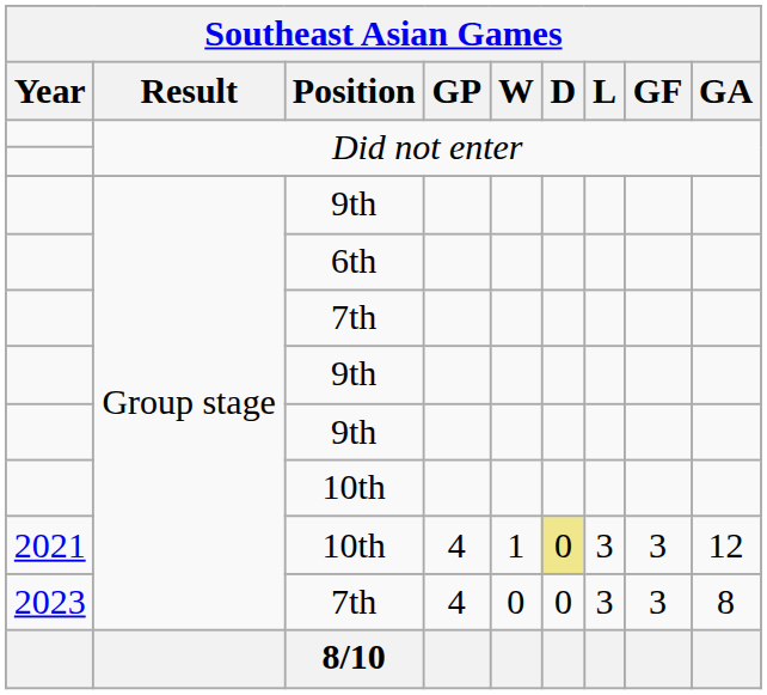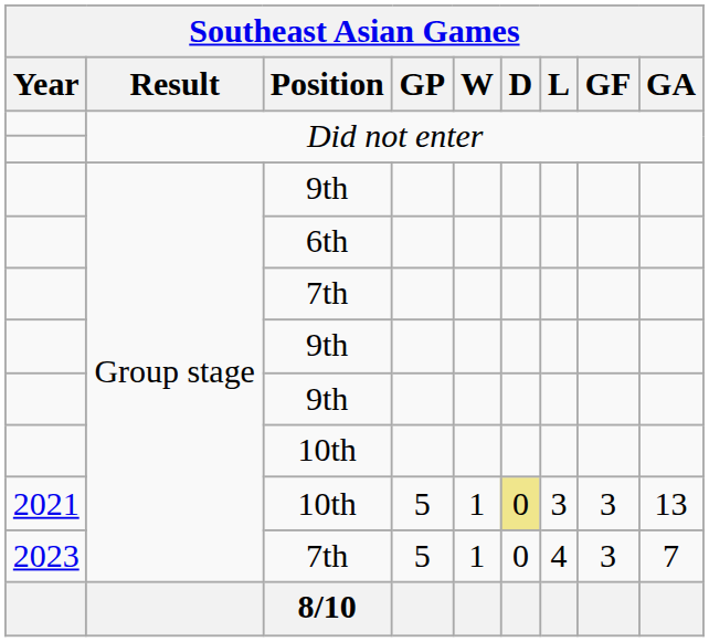 <table class="wikitable" style="text-align: center;">
 <tr>
 <th colspan=9><a href='#'>Southeast Asian Games</a></th>
 </tr>
 <tr>
 <th>Year</th>
 <th>Result</th>
 <th>Position</th>
 <th>GP</th>
 <th>W</th>
 <th>D</th>
 <th>L</th>
 <th>GF</th>
 <th>GA</th>
 </tr>
 <tr>
 <td></td>
 <td rowspan=2 colspan=8><em>Did not enter</em></td>
 </tr>
 <tr>
 <td></td>
 </tr>
 <tr>
 <td></td>
 <td rowspan=8>Group stage</td>
 <td>9th</td>
 <td></td>
 <td></td>
 <td></td>
 <td></td>
 <td></td>
 <td></td>
 </tr>
 <tr>
 <td></td>
 <td>6th</td>
 <td></td>
 <td></td>
 <td></td>
 <td></td>
 <td></td>
 <td></td>
 </tr>
 <tr>
 <td></td>
 <td>7th</td>
 <td></td>
 <td></td>
 <td></td>
 <td></td>
 <td></td>
 <td></td>
 </tr>
 <tr>
 <td></td>
 <td>9th</td>
 <td></td>
 <td></td>
 <td></td>
 <td></td>
 <td></td>
 <td></td>
 </tr>
 <tr>
 <td></td>
 <td>9th</td>
 <td></td>
 <td></td>
 <td></td>
 <td></td>
 <td></td>
 <td></td>
 </tr>
 <tr>
 <td></td>
 <td>10th</td>
 <td></td>
 <td></td>
 <td></td>
 <td></td>
 <td></td>
 <td></td>
 </tr>
 <tr>
 <td> <a href='#'>2021</a></td>
 <td>10th</td>
-<td>4</td>
+<td>5</td>
 <td>1</td>
 <td style="background: khaki;">0</td>
 <td>3</td>
 <td>3</td>
-<td>12</td>
+<td>13</td>
 </tr>
 <tr>
 <td> <a href='#'>2023</a></td>
 <td>7th</td>
+<td>5</td>
+<td>1</td>
+<td>0</td>
 <td>4</td>
-<td>0</td>
-<td>0</td>
 <td>3</td>
-<td>3</td>
-<td>8</td>
+<td>7</td>
 </tr>
 <tr>
 <th></th>
 <th></th>
 <th>8/10</th>
 <th></th>
 <th></th>
 <th></th>
 <th></th>
 <th></th>
 <th></th>
 </tr>
 </table>
